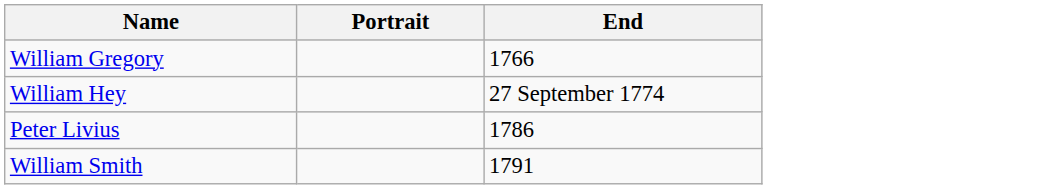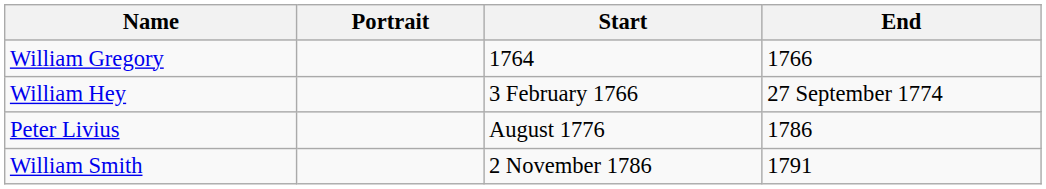 <table class="wikitable">
 <tr>
 <th scope=col width="200">Name</th>
 <th scope=col width="125">Portrait</th>
+<th scope=col width="190">Start</th>
 <th scope=col width="190">End</th>
 </tr>
 <tr>
 <td><a href='#'>William Gregory</a></td>
 <td></td>
+<td>1764</td>
 <td>1766</td>
 </tr>
 <tr>
 <td><a href='#'>William Hey</a></td>
 <td></td>
+<td>3 February 1766</td>
 <td>27 September 1774</td>
 </tr>
 <tr>
 <td><a href='#'>Peter Livius</a></td>
 <td></td>
+<td>August 1776</td>
 <td>1786</td>
 </tr>
 <tr>
 <td><a href='#'>William Smith</a></td>
 <td></td>
+<td>2 November 1786</td>
 <td>1791</td>
 </tr>
 </table>
